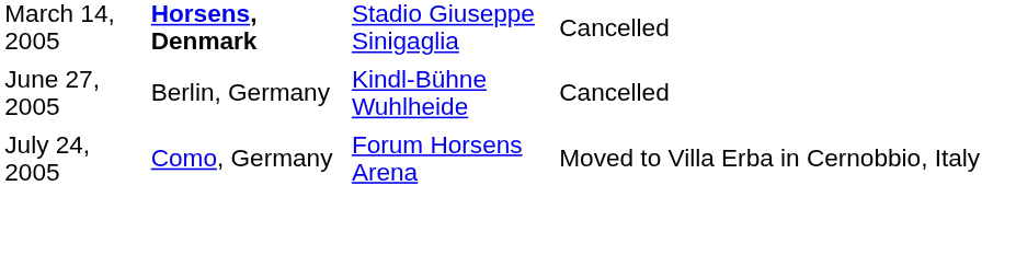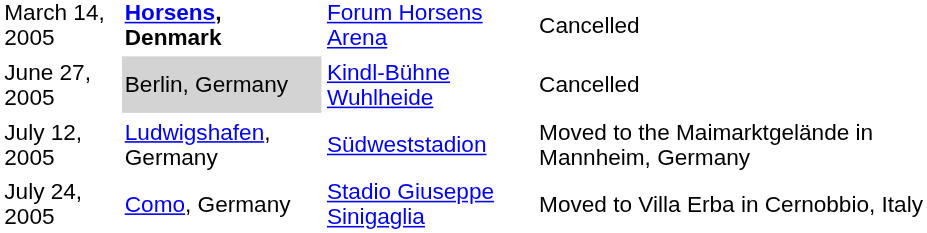 <table cellpadding="2" style="border:0 solid darkgrey; font-size:90%">
 <tr>
 <th style="width:150px;"></th>
 <th style="width:200px;"></th>
 <th style="width:200px;"></th>
 <th style="width:700px;"></th>
 </tr>
 <tr border="0">
 </tr>
 <tr>
 <td>March 14, 2005</td>
 <td><strong><a href='#'>Horsens</a>, Denmark</strong></td>
-<td><a href='#'>Stadio Giuseppe Sinigaglia</a></td>
+<td><a href='#'>Forum Horsens Arena</a></td>
 <td>Cancelled</td>
 </tr>
 <tr>
 <td>June 27, 2005</td>
-<td>Berlin, Germany</td>
+<td style="background: lightgrey;">Berlin, Germany</td>
 <td><a href='#'>Kindl-Bühne Wuhlheide</a></td>
 <td>Cancelled</td>
 </tr>
 <tr>
+<td>July 12, 2005</td>
+<td><a href='#'>Ludwigshafen</a>, Germany</td>
+<td><a href='#'>Südweststadion</a></td>
+<td>Moved to the Maimarktgelände in Mannheim, Germany</td>
+</tr>
+<tr>
 <td>July 24, 2005</td>
 <td><a href='#'>Como</a>, Germany</td>
-<td><a href='#'>Forum Horsens Arena</a></td>
+<td><a href='#'>Stadio Giuseppe Sinigaglia</a></td>
 <td>Moved to Villa Erba in Cernobbio, Italy</td>
 </tr>
 <tr>
 </tr>
 </table>
